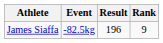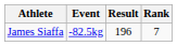 <table class="wikitable" style="font-size:90%">
 <tr>
 <th>Athlete</th>
 <th>Event</th>
 <th>Result</th>
 <th>Rank</th>
 </tr>
 <tr align=center>
 <td align=left><a href='#'>James Siaffa</a></td>
 <td align=left><a href='#'>-82.5kg</a></td>
 <td>196</td>
-<td>9</td>
+<td>7</td>
 </tr>
 </table>
